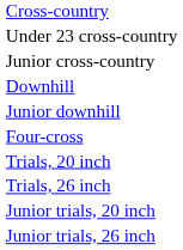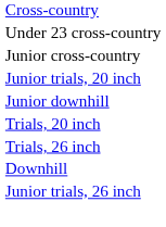 <table>
 <tr>
 <td><a href='#'>Cross-country</a></td>
 <td></td>
 <td></td>
 <td></td>
 </tr>
 <tr>
 <td>Under 23 cross-country</td>
 <td></td>
 <td></td>
 <td></td>
 </tr>
 <tr>
 <td>Junior cross-country</td>
 <td></td>
 <td></td>
 <td></td>
 </tr>
 <tr>
-<td><a href='#'>Downhill</a></td>
+<td><a href='#'>Junior trials, 20 inch</a></td>
 <td></td>
 <td></td>
 <td></td>
 </tr>
 <tr>
 <td><a href='#'>Junior downhill</a></td>
-<td></td>
-<td></td>
-<td></td>
-</tr>
-<tr>
-<td><a href='#'>Four-cross</a></td>
 <td></td>
 <td></td>
 <td></td>
 </tr>
 <tr>
 <td><a href='#'>Trials, 20 inch</a></td>
 <td></td>
 <td></td>
 <td></td>
 </tr>
 <tr>
 <td><a href='#'>Trials, 26 inch</a></td>
 <td></td>
 <td></td>
 <td></td>
 </tr>
 <tr>
-<td><a href='#'>Junior trials, 20 inch</a></td>
+<td><a href='#'>Downhill</a></td>
 <td></td>
 <td></td>
 <td></td>
 </tr>
 <tr>
 <td><a href='#'>Junior trials, 26 inch</a></td>
 <td></td>
 <td></td>
 <td></td>
 </tr>
 </table>
